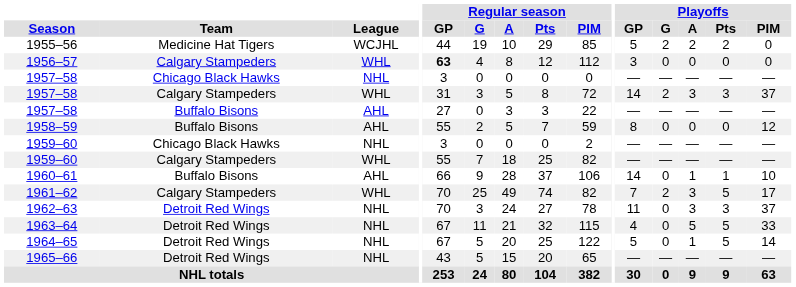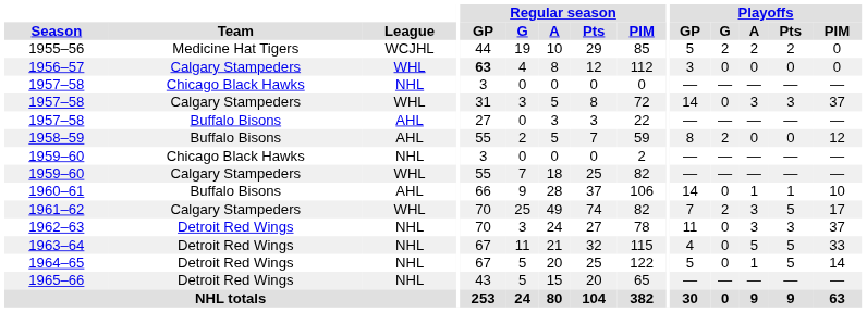 <table border="0" cellpadding="1" cellspacing="0" style="text-align:center; width:60em">
 <tr bgcolor="#e0e0e0">
 <th colspan="3" bgcolor="#ffffff"></th>
 <th rowspan="100" bgcolor="#ffffff"></th>
 <th colspan="5"><a href='#'>Regular season</a></th>
 <th rowspan="100" bgcolor="#ffffff"></th>
 <th colspan="5"><a href='#'>Playoffs</a></th>
 </tr>
 <tr bgcolor="#e0e0e0">
 <th><a href='#'>Season</a></th>
 <th>Team</th>
 <th>League</th>
 <th>GP</th>
 <th><a href='#'>G</a></th>
 <th><a href='#'>A</a></th>
 <th><a href='#'>Pts</a></th>
 <th><a href='#'>PIM</a></th>
 <th>GP</th>
 <th>G</th>
 <th>A</th>
 <th>Pts</th>
 <th>PIM</th>
 </tr>
 <tr>
 <td>1955–56</td>
 <td>Medicine Hat Tigers</td>
 <td>WCJHL</td>
 <td>44</td>
 <td>19</td>
 <td>10</td>
 <td>29</td>
 <td>85</td>
 <td>5</td>
 <td>2</td>
 <td>2</td>
 <td>2</td>
 <td>0</td>
 </tr>
 <tr bgcolor="#f0f0f0">
 <td><a href='#'>1956–57</a></td>
 <td><a href='#'>Calgary Stampeders</a></td>
 <td><a href='#'>WHL</a></td>
 <td><strong>63</strong></td>
 <td>4</td>
 <td>8</td>
 <td>12</td>
 <td>112</td>
 <td>3</td>
 <td>0</td>
 <td>0</td>
 <td>0</td>
 <td>0</td>
 </tr>
 <tr>
 <td><a href='#'>1957–58</a></td>
 <td><a href='#'>Chicago Black Hawks</a></td>
 <td><a href='#'>NHL</a></td>
 <td>3</td>
 <td>0</td>
 <td>0</td>
 <td>0</td>
 <td>0</td>
 <td>—</td>
 <td>—</td>
 <td>—</td>
 <td>—</td>
 <td>—</td>
 </tr>
 <tr bgcolor="#f0f0f0">
 <td><a href='#'>1957–58</a></td>
 <td>Calgary Stampeders</td>
 <td>WHL</td>
 <td>31</td>
 <td>3</td>
 <td>5</td>
 <td>8</td>
 <td>72</td>
 <td>14</td>
-<td>2</td>
+<td>0</td>
 <td>3</td>
 <td>3</td>
 <td>37</td>
 </tr>
 <tr>
 <td><a href='#'>1957–58</a></td>
 <td><a href='#'>Buffalo Bisons</a></td>
 <td><a href='#'>AHL</a></td>
 <td>27</td>
 <td>0</td>
 <td>3</td>
 <td>3</td>
 <td>22</td>
 <td>—</td>
 <td>—</td>
 <td>—</td>
 <td>—</td>
 <td>—</td>
 </tr>
 <tr bgcolor="#f0f0f0">
 <td><a href='#'>1958–59</a></td>
 <td>Buffalo Bisons</td>
 <td>AHL</td>
 <td>55</td>
 <td>2</td>
 <td>5</td>
 <td>7</td>
 <td>59</td>
 <td>8</td>
-<td>0</td>
+<td>2</td>
 <td>0</td>
 <td>0</td>
 <td>12</td>
 </tr>
 <tr>
 <td><a href='#'>1959–60</a></td>
 <td>Chicago Black Hawks</td>
 <td>NHL</td>
 <td>3</td>
 <td>0</td>
 <td>0</td>
 <td>0</td>
 <td>2</td>
 <td>—</td>
 <td>—</td>
 <td>—</td>
 <td>—</td>
 <td>—</td>
 </tr>
 <tr bgcolor="#f0f0f0">
 <td><a href='#'>1959–60</a></td>
 <td>Calgary Stampeders</td>
 <td>WHL</td>
 <td>55</td>
 <td>7</td>
 <td>18</td>
 <td>25</td>
 <td>82</td>
 <td>—</td>
 <td>—</td>
 <td>—</td>
 <td>—</td>
 <td>—</td>
 </tr>
 <tr>
 <td><a href='#'>1960–61</a></td>
 <td>Buffalo Bisons</td>
 <td>AHL</td>
 <td>66</td>
 <td>9</td>
 <td>28</td>
 <td>37</td>
 <td>106</td>
 <td>14</td>
 <td>0</td>
 <td>1</td>
 <td>1</td>
 <td>10</td>
 </tr>
 <tr bgcolor="#f0f0f0">
 <td><a href='#'>1961–62</a></td>
 <td>Calgary Stampeders</td>
 <td>WHL</td>
 <td>70</td>
 <td>25</td>
 <td>49</td>
 <td>74</td>
 <td>82</td>
 <td>7</td>
 <td>2</td>
 <td>3</td>
 <td>5</td>
 <td>17</td>
 </tr>
 <tr>
 <td><a href='#'>1962–63</a></td>
 <td><a href='#'>Detroit Red Wings</a></td>
 <td>NHL</td>
 <td>70</td>
 <td>3</td>
 <td>24</td>
 <td>27</td>
 <td>78</td>
 <td>11</td>
 <td>0</td>
 <td>3</td>
 <td>3</td>
 <td>37</td>
 </tr>
 <tr bgcolor="#f0f0f0">
 <td><a href='#'>1963–64</a></td>
 <td>Detroit Red Wings</td>
 <td>NHL</td>
 <td>67</td>
 <td>11</td>
 <td>21</td>
 <td>32</td>
 <td>115</td>
 <td>4</td>
 <td>0</td>
 <td>5</td>
 <td>5</td>
 <td>33</td>
 </tr>
 <tr>
 <td><a href='#'>1964–65</a></td>
 <td>Detroit Red Wings</td>
 <td>NHL</td>
 <td>67</td>
 <td>5</td>
 <td>20</td>
 <td>25</td>
 <td>122</td>
 <td>5</td>
 <td>0</td>
 <td>1</td>
 <td>5</td>
 <td>14</td>
 </tr>
 <tr bgcolor="#f0f0f0">
 <td><a href='#'>1965–66</a></td>
 <td>Detroit Red Wings</td>
 <td>NHL</td>
 <td>43</td>
 <td>5</td>
 <td>15</td>
 <td>20</td>
 <td>65</td>
 <td>—</td>
 <td>—</td>
 <td>—</td>
 <td>—</td>
 <td>—</td>
 </tr>
 <tr bgcolor="#e0e0e0">
 <th colspan="3">NHL totals</th>
 <th>253</th>
 <th>24</th>
 <th>80</th>
 <th>104</th>
 <th>382</th>
 <th>30</th>
 <th>0</th>
 <th>9</th>
 <th>9</th>
 <th>63</th>
 </tr>
 </table>
